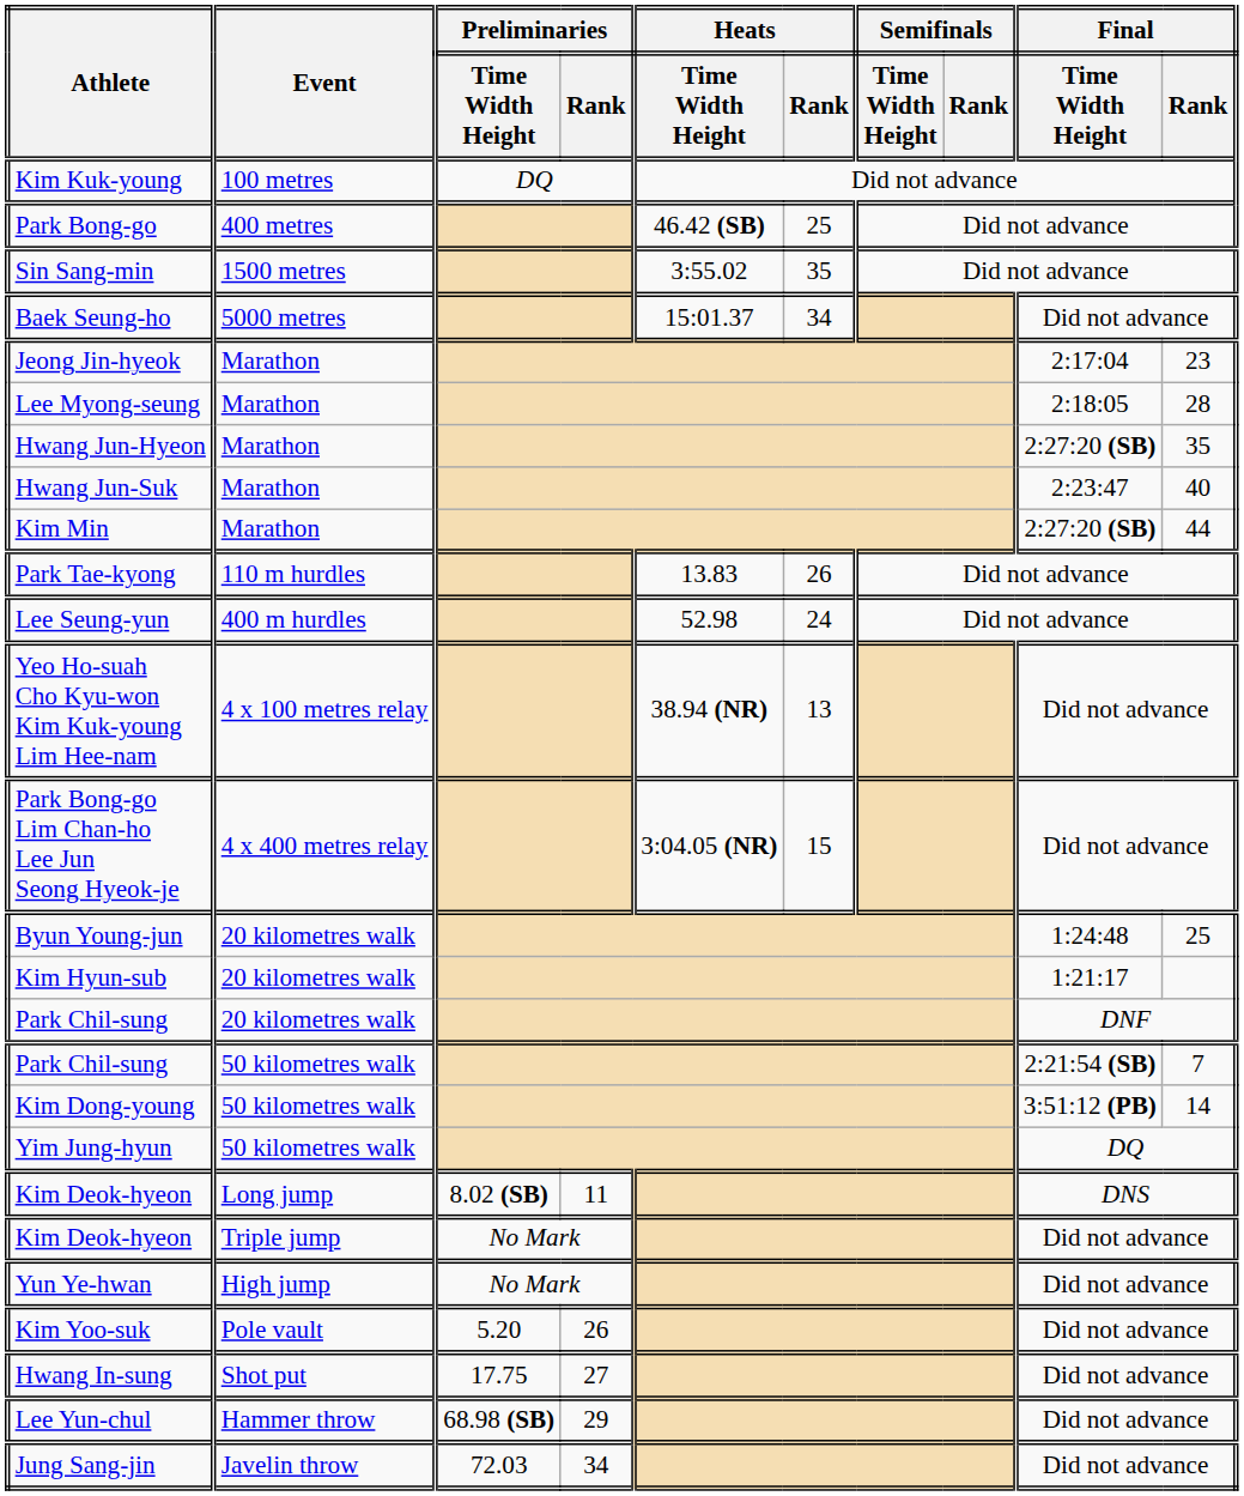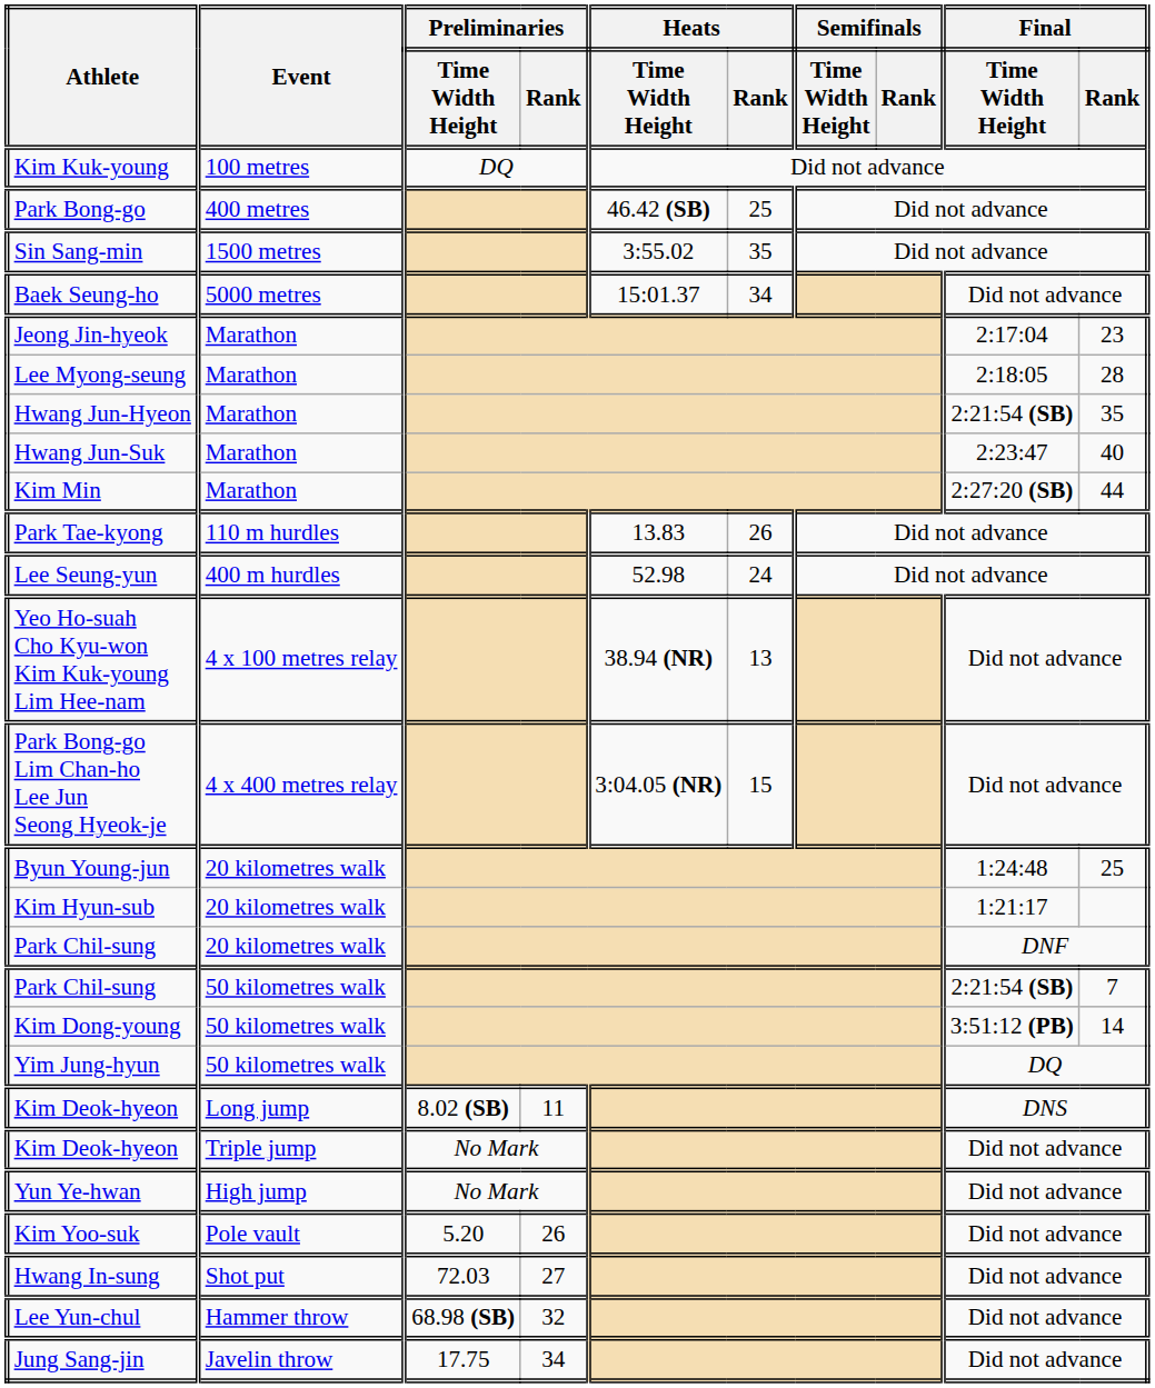 <table class=wikitable style="font-size:90%; border: double;">
 <tr>
 <th rowspan="2" style="border-right:double">Athlete</th>
 <th rowspan="2" style="border-right:double">Event</th>
 <th colspan="2" style="border-right:double; border-bottom:double;">Preliminaries</th>
 <th colspan="2" style="border-right:double; border-bottom:double;">Heats</th>
 <th colspan="2" style="border-right:double; border-bottom:double;">Semifinals</th>
 <th colspan="2" style="border-right:double; border-bottom:double;">Final</th>
 </tr>
 <tr>
 <th>Time<br>Width<br>Height</th>
 <th style="border-right:double">Rank</th>
 <th>Time<br>Width<br>Height</th>
 <th style="border-right:double">Rank</th>
 <th>Time<br>Width<br>Height</th>
 <th style="border-right:double">Rank</th>
 <th>Time<br>Width<br>Height</th>
 <th style="border-right:double">Rank</th>
 </tr>
 <tr style="border-top: double;">
 <td style="border-right:double"><a href='#'>Kim Kuk-young</a></td>
 <td style="border-right:double"><a href='#'>100 metres</a></td>
 <td style="border-right:double" colspan="2" align="center"><em>DQ</em></td>
 <td style="border-right:double" colspan="6" align="center">Did not advance</td>
 </tr>
 <tr style="border-top: double;">
 <td style="border-right:double"><a href='#'>Park Bong-go</a></td>
 <td style="border-right:double"><a href='#'>400 metres</a></td>
 <td style="border-right:double" colspan= 2 bgcolor="wheat"></td>
 <td align=center>46.42 <strong>(SB)</strong></td>
 <td align=center style="border-right:double">25</td>
 <td align=center colspan=4>Did not advance</td>
 </tr>
 <tr style="border-top: double;">
 <td style="border-right:double"><a href='#'>Sin Sang-min</a></td>
 <td style="border-right:double"><a href='#'>1500 metres</a></td>
 <td style="border-right:double" colspan= 2 bgcolor="wheat"></td>
 <td align=center>3:55.02</td>
 <td align=center style="border-right:double">35</td>
 <td align=center colspan=4>Did not advance</td>
 </tr>
 <tr style="border-top: double;">
 <td style="border-right:double"><a href='#'>Baek Seung-ho</a></td>
 <td style="border-right:double"><a href='#'>5000 metres</a></td>
 <td style="border-right:double" colspan= 2 bgcolor="wheat"></td>
 <td align=center>15:01.37</td>
 <td align=center style="border-right:double">34</td>
 <td style="border-right:double" colspan= 2 bgcolor="wheat"></td>
 <td align=center colspan=2>Did not advance</td>
 </tr>
 <tr style="border-top: double;">
 <td style="border-right:double"><a href='#'>Jeong Jin-hyeok</a></td>
 <td style="border-right:double"><a href='#'>Marathon</a></td>
 <td style="border-right:double" colspan= 6 bgcolor="wheat"></td>
 <td align=center>2:17:04</td>
 <td align=center>23</td>
 </tr>
 <tr>
 <td style="border-right:double"><a href='#'>Lee Myong-seung</a></td>
 <td style="border-right:double"><a href='#'>Marathon</a></td>
 <td style="border-right:double" colspan= 6 bgcolor="wheat"></td>
 <td align=center>2:18:05</td>
 <td align=center>28</td>
 </tr>
 <tr>
 <td style="border-right:double"><a href='#'>Hwang Jun-Hyeon</a></td>
 <td style="border-right:double"><a href='#'>Marathon</a></td>
 <td style="border-right:double" colspan= 6 bgcolor="wheat"></td>
-<td align=center>2:27:20 <strong>(SB)</strong></td>
+<td align=center>2:21:54 <strong>(SB)</strong></td>
 <td align=center>35</td>
 </tr>
 <tr>
 <td style="border-right:double"><a href='#'>Hwang Jun-Suk</a></td>
 <td style="border-right:double"><a href='#'>Marathon</a></td>
 <td style="border-right:double" colspan= 6 bgcolor="wheat"></td>
 <td align=center>2:23:47</td>
 <td align=center>40</td>
 </tr>
 <tr>
 <td style="border-right:double"><a href='#'>Kim Min</a></td>
 <td style="border-right:double"><a href='#'>Marathon</a></td>
 <td style="border-right:double" colspan= 6 bgcolor="wheat"></td>
 <td align=center>2:27:20 <strong>(SB)</strong></td>
 <td align=center>44</td>
 </tr>
 <tr style="border-top: double;">
 <td style="border-right:double"><a href='#'>Park Tae-kyong</a></td>
 <td style="border-right:double"><a href='#'>110 m hurdles</a></td>
 <td style="border-right:double" colspan= 2 bgcolor="wheat"></td>
 <td align=center>13.83</td>
 <td align=center style="border-right:double">26</td>
 <td colspan=4 align=center>Did not advance</td>
 </tr>
 <tr style="border-top: double;">
 <td style="border-right:double"><a href='#'>Lee Seung-yun</a></td>
 <td style="border-right:double"><a href='#'>400 m hurdles</a></td>
 <td style="border-right:double" colspan= 2 bgcolor="wheat"></td>
 <td align=center>52.98</td>
 <td align=center style="border-right:double">24</td>
 <td colspan=4 align=center>Did not advance</td>
 </tr>
 <tr style="border-top: double;">
 <td style="border-right:double"><a href='#'>Yeo Ho-suah</a><br><a href='#'>Cho Kyu-won</a><br><a href='#'>Kim Kuk-young</a><br><a href='#'>Lim Hee-nam</a><br></td>
 <td style="border-right:double"><a href='#'>4 x 100 metres relay</a></td>
 <td style="border-right:double" colspan= 2 bgcolor="wheat"></td>
 <td align=center>38.94 <strong>(NR)</strong></td>
 <td align=center style="border-right:double">13</td>
 <td style="border-right:double" colspan= 2 bgcolor="wheat"></td>
 <td colspan="2" align=center>Did not advance</td>
 </tr>
 <tr style="border-top: double;">
 <td style="border-right:double"><a href='#'>Park Bong-go</a><br><a href='#'>Lim Chan-ho</a><br><a href='#'>Lee Jun</a><br><a href='#'>Seong Hyeok-je</a><br></td>
 <td style="border-right:double"><a href='#'>4 x 400 metres relay</a></td>
 <td style="border-right:double" colspan= 2 bgcolor="wheat"></td>
 <td align=center>3:04.05 <strong>(NR)</strong></td>
 <td align=center style="border-right:double">15</td>
 <td style="border-right:double" colspan= 2 bgcolor="wheat"></td>
 <td colspan="2" align=center>Did not advance</td>
 </tr>
 <tr style="border-top: double;">
 <td style="border-right:double"><a href='#'>Byun Young-jun</a></td>
 <td style="border-right:double"><a href='#'>20 kilometres walk</a></td>
 <td style="border-right:double" colspan= 6 bgcolor="wheat"></td>
 <td align=center>1:24:48</td>
 <td align=center>25</td>
 </tr>
 <tr>
 <td style="border-right:double"><a href='#'>Kim Hyun-sub</a></td>
 <td style="border-right:double"><a href='#'>20 kilometres walk</a></td>
 <td style="border-right:double" colspan= 6 bgcolor="wheat"></td>
 <td align=center>1:21:17</td>
 <td align=center></td>
 </tr>
 <tr>
 <td style="border-right:double"><a href='#'>Park Chil-sung</a></td>
 <td style="border-right:double"><a href='#'>20 kilometres walk</a></td>
 <td style="border-right:double" colspan= 6 bgcolor="wheat"></td>
 <td align=center colspan=2><em>DNF</em></td>
 </tr>
 <tr style="border-top: double;">
 <td style="border-right:double"><a href='#'>Park Chil-sung</a></td>
 <td style="border-right:double"><a href='#'>50 kilometres walk</a></td>
 <td style="border-right:double" colspan= 6 bgcolor="wheat"></td>
 <td align=center>2:21:54 <strong>(SB)</strong></td>
 <td align=center>7</td>
 </tr>
 <tr>
 <td style="border-right:double"><a href='#'>Kim Dong-young</a></td>
 <td style="border-right:double"><a href='#'>50 kilometres walk</a></td>
 <td style="border-right:double" colspan= 6 bgcolor="wheat"></td>
 <td align=center>3:51:12 <strong>(PB)</strong></td>
 <td align=center>14</td>
 </tr>
 <tr>
 <td style="border-right:double"><a href='#'>Yim Jung-hyun</a></td>
 <td style="border-right:double"><a href='#'>50 kilometres walk</a></td>
 <td style="border-right:double" colspan= 6 bgcolor="wheat"></td>
 <td align=center colspan=2><em>DQ</em></td>
 </tr>
 <tr style="border-top: double;">
 <td style="border-right:double"><a href='#'>Kim Deok-hyeon</a></td>
 <td style="border-right:double"><a href='#'>Long jump</a></td>
 <td align=center>8.02 <strong>(SB)</strong></td>
 <td align=center style="border-right:double">11</td>
 <td style="border-right:double" colspan= 4 bgcolor="wheat"></td>
 <td align=center colspan=2><em>DNS</em></td>
 </tr>
 <tr style="border-top: double;">
 <td style="border-right:double"><a href='#'>Kim Deok-hyeon</a></td>
 <td style="border-right:double"><a href='#'>Triple jump</a></td>
 <td align=center colspan=2 style="border-right:double"><em>No Mark</em></td>
 <td style="border-right:double" colspan= 4  bgcolor="wheat"></td>
 <td align=center colspan=2>Did not advance</td>
 </tr>
 <tr style="border-top: double;">
 <td style="border-right:double"><a href='#'>Yun Ye-hwan</a></td>
 <td style="border-right:double"><a href='#'>High jump</a></td>
 <td align=center colspan=2 style="border-right:double"><em>No Mark</em></td>
 <td style="border-right:double" colspan= 4 bgcolor="wheat"></td>
 <td align=center colspan=2>Did not advance</td>
 </tr>
 <tr style="border-top: double;">
 <td style="border-right:double"><a href='#'>Kim Yoo-suk</a></td>
 <td style="border-right:double"><a href='#'>Pole vault</a></td>
 <td align=center>5.20</td>
 <td align=center style="border-right:double">26</td>
 <td style="border-right:double" colspan= 4 bgcolor="wheat"></td>
 <td align=center colspan= 2>Did not advance</td>
 </tr>
 <tr style="border-top: double;">
 <td style="border-right:double"><a href='#'>Hwang In-sung</a></td>
 <td style="border-right:double"><a href='#'>Shot put</a></td>
-<td align=center>17.75</td>
+<td align=center>72.03</td>
 <td align=center style="border-right:double">27</td>
 <td style="border-right:double" colspan= 4 bgcolor="wheat"></td>
 <td colspan="2" align=center>Did not advance</td>
 </tr>
 <tr style="border-top: double;">
 <td style="border-right:double"><a href='#'>Lee Yun-chul</a></td>
 <td style="border-right:double"><a href='#'>Hammer throw</a></td>
 <td align=center>68.98 <strong>(SB) </strong></td>
-<td align=center style="border-right:double">29</td>
+<td align=center style="border-right:double">32</td>
 <td style="border-right:double" colspan= 4 bgcolor="wheat"></td>
 <td align=center colspan= 2>Did not advance</td>
 </tr>
 <tr style="border-top: double;">
 <td style="border-right:double"><a href='#'>Jung Sang-jin</a></td>
 <td style="border-right:double"><a href='#'>Javelin throw</a></td>
-<td align=center>72.03</td>
+<td align=center>17.75</td>
 <td align=center style="border-right:double">34</td>
 <td style="border-right:double" colspan= 4 bgcolor="wheat"></td>
 <td align=center colspan= 2>Did not advance</td>
 </tr>
 </table>
